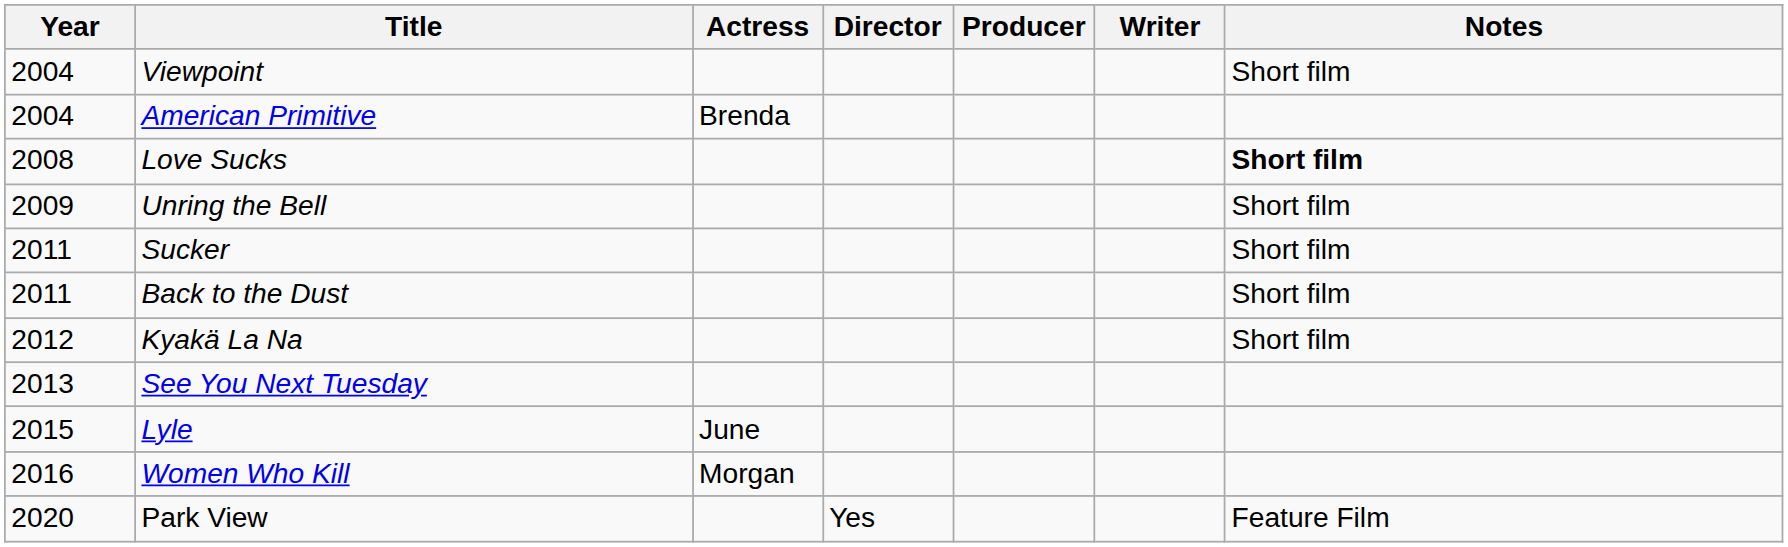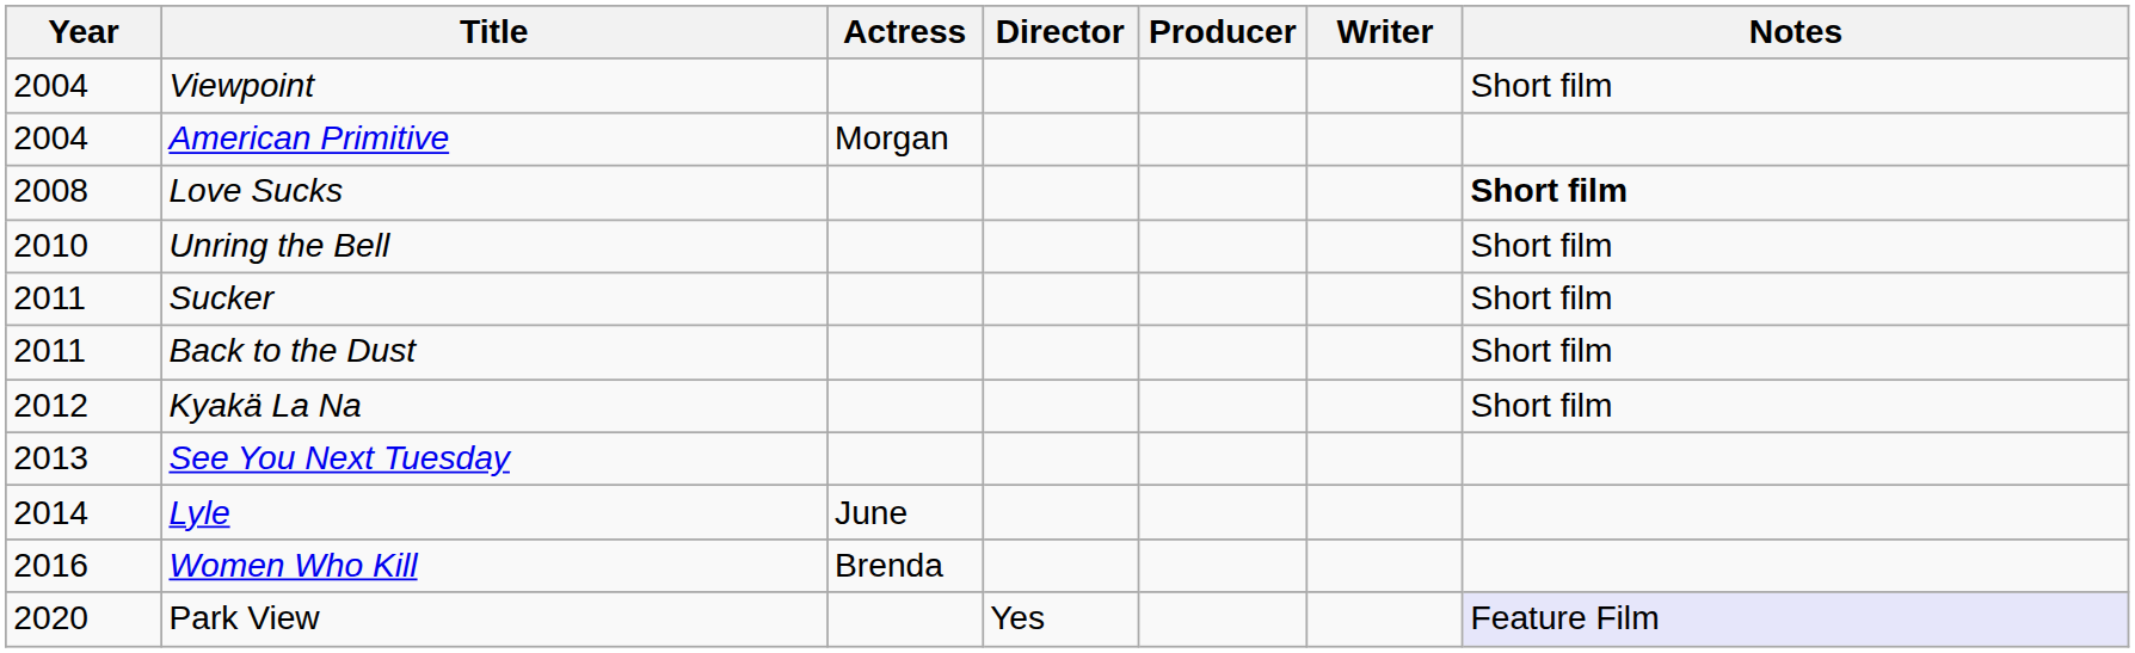 <table class="wikitable" style="width:80%;" "text-align:center;">
 <tr>
 <th style="width:7%;">Year</th>
 <th style="width:30%;">Title</th>
 <th style="width:7%;">Actress</th>
 <th style="width:7%;">Director</th>
 <th style="width:7%;">Producer</th>
 <th style="width:7%;">Writer</th>
 <th style="width:30%;">Notes</th>
 </tr>
 <tr>
 <td>2004</td>
 <td><em>Viewpoint</em></td>
 <td></td>
 <td></td>
 <td></td>
 <td></td>
 <td>Short film</td>
 </tr>
 <tr>
 <td>2004</td>
 <td><em><a href='#'>American Primitive</a></em></td>
-<td>Brenda</td>
+<td>Morgan</td>
 <td></td>
 <td></td>
 <td></td>
 <td></td>
 </tr>
 <tr>
 <td>2008</td>
 <td><em>Love Sucks</em></td>
 <td></td>
 <td></td>
 <td></td>
 <td></td>
 <td><strong>Short film</strong></td>
 </tr>
 <tr>
-<td>2009</td>
+<td>2010</td>
 <td><em>Unring the Bell</em></td>
 <td></td>
 <td></td>
 <td></td>
 <td></td>
 <td>Short film</td>
 </tr>
 <tr>
 <td>2011</td>
 <td><em>Sucker</em></td>
 <td></td>
 <td></td>
 <td></td>
 <td></td>
 <td>Short film</td>
 </tr>
 <tr>
 <td>2011</td>
 <td><em>Back to the Dust</em></td>
 <td></td>
 <td></td>
 <td></td>
 <td></td>
 <td>Short film</td>
 </tr>
 <tr>
 <td>2012</td>
 <td><em>Kyakä La Na</em></td>
 <td></td>
 <td></td>
 <td></td>
 <td></td>
 <td>Short film</td>
 </tr>
 <tr>
 <td>2013</td>
 <td><em><a href='#'>See You Next Tuesday</a></em></td>
 <td></td>
 <td></td>
 <td></td>
 <td></td>
 <td></td>
 </tr>
 <tr>
-<td>2015</td>
+<td>2014</td>
 <td><em><a href='#'>Lyle</a></em></td>
 <td>June</td>
 <td></td>
 <td></td>
 <td></td>
 <td></td>
 </tr>
 <tr>
 <td>2016</td>
 <td><em><a href='#'>Women Who Kill</a></em></td>
-<td>Morgan</td>
+<td>Brenda</td>
 <td></td>
 <td></td>
 <td></td>
 <td></td>
 </tr>
 <tr>
 <td>2020</td>
 <td>Park View</td>
 <td></td>
 <td>Yes</td>
 <td></td>
 <td></td>
-<td>Feature Film</td>
+<td style="background: lavender;">Feature Film</td>
 </tr>
 </table>
